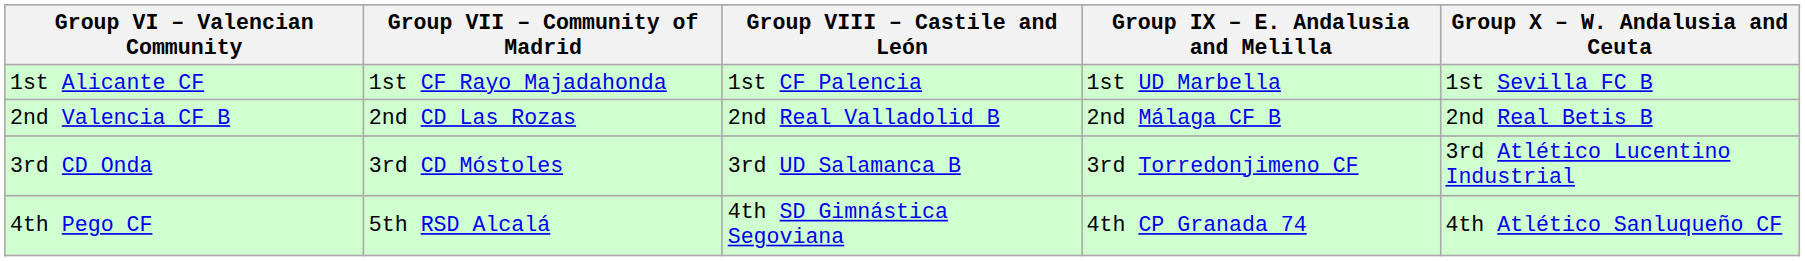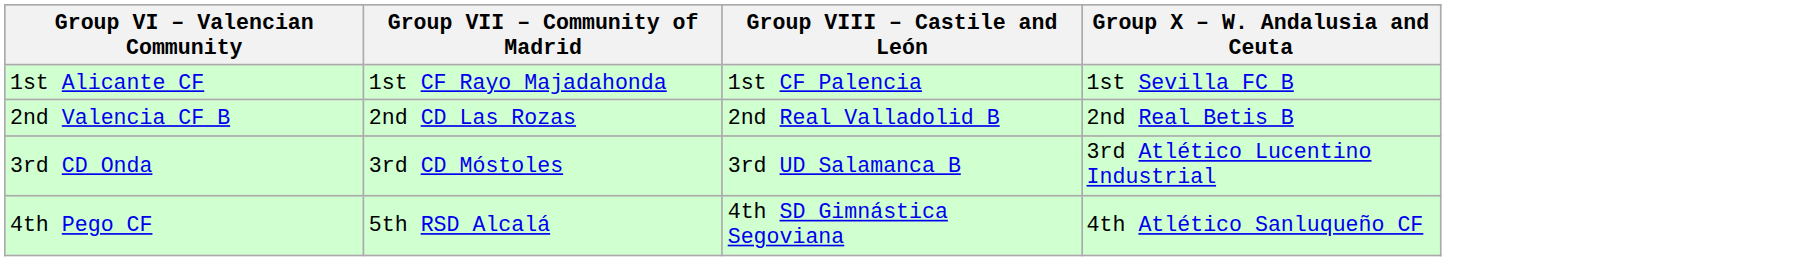 <table class="wikitable">
 <tr>
 <th width=210>Group VI – Valencian Community </th>
 <th width=210>Group VII – Community of Madrid </th>
 <th width=210>Group VIII – Castile and León </th>
-<th width=210>Group IX – E. Andalusia and Melilla </th>
 <th width=210>Group X – W. Andalusia and Ceuta </th>
 </tr>
 <tr style="background:#D0FFD0;">
 <td>1st <a href='#'>Alicante CF</a></td>
 <td>1st <a href='#'>CF Rayo Majadahonda</a></td>
 <td>1st <a href='#'>CF Palencia</a></td>
-<td>1st <a href='#'>UD Marbella</a></td>
 <td>1st <a href='#'>Sevilla FC B</a></td>
 </tr>
 <tr style="background:#D0FFD0;">
 <td>2nd <a href='#'>Valencia CF B</a></td>
 <td>2nd <a href='#'>CD Las Rozas</a></td>
 <td>2nd <a href='#'>Real Valladolid B</a></td>
-<td>2nd <a href='#'>Málaga CF B</a></td>
 <td>2nd <a href='#'>Real Betis B</a></td>
 </tr>
 <tr style="background:#D0FFD0;">
 <td>3rd <a href='#'>CD Onda</a></td>
 <td>3rd <a href='#'>CD Móstoles</a></td>
 <td>3rd <a href='#'>UD Salamanca B</a></td>
-<td>3rd <a href='#'>Torredonjimeno CF</a></td>
 <td>3rd <a href='#'>Atlético Lucentino Industrial</a></td>
 </tr>
 <tr style="background:#D0FFD0;">
 <td>4th <a href='#'>Pego CF</a></td>
 <td>5th <a href='#'>RSD Alcalá</a></td>
 <td>4th <a href='#'>SD Gimnástica Segoviana</a></td>
-<td>4th <a href='#'>CP Granada 74</a></td>
 <td>4th <a href='#'>Atlético Sanluqueño CF</a></td>
 </tr>
 </table>
